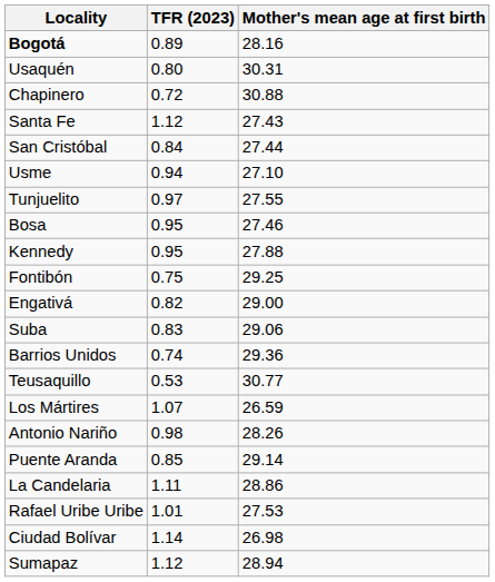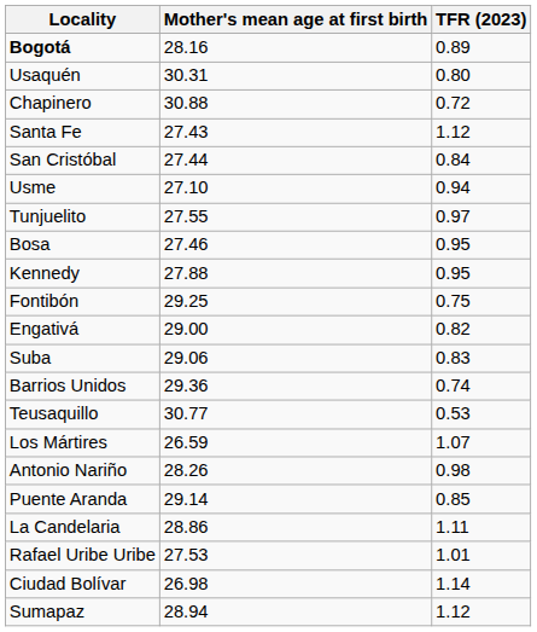 <table class="wikitable">
 <tr>
 <th>Locality</th>
+<th>Mother's mean age at first birth</th>
 <th>TFR (2023)</th>
-<th>Mother's mean age at first birth</th>
 </tr>
 <tr>
 <td><strong>Bogotá</strong></td>
+<td>28.16</td>
 <td>0.89</td>
-<td>28.16</td>
 </tr>
 <tr>
 <td>Usaquén</td>
+<td>30.31</td>
 <td>0.80</td>
-<td>30.31</td>
 </tr>
 <tr>
 <td>Chapinero</td>
+<td>30.88</td>
 <td>0.72</td>
-<td>30.88</td>
 </tr>
 <tr>
 <td>Santa Fe</td>
+<td>27.43</td>
 <td>1.12</td>
-<td>27.43</td>
 </tr>
 <tr>
 <td>San Cristóbal</td>
+<td>27.44</td>
 <td>0.84</td>
-<td>27.44</td>
 </tr>
 <tr>
 <td>Usme</td>
+<td>27.10</td>
 <td>0.94</td>
-<td>27.10</td>
 </tr>
 <tr>
 <td>Tunjuelito</td>
+<td>27.55</td>
 <td>0.97</td>
-<td>27.55</td>
 </tr>
 <tr>
 <td>Bosa</td>
+<td>27.46</td>
 <td>0.95</td>
-<td>27.46</td>
 </tr>
 <tr>
 <td>Kennedy</td>
+<td>27.88</td>
 <td>0.95</td>
-<td>27.88</td>
 </tr>
 <tr>
 <td>Fontibón</td>
+<td>29.25</td>
 <td>0.75</td>
-<td>29.25</td>
 </tr>
 <tr>
 <td>Engativá</td>
+<td>29.00</td>
 <td>0.82</td>
-<td>29.00</td>
 </tr>
 <tr>
 <td>Suba</td>
+<td>29.06</td>
 <td>0.83</td>
-<td>29.06</td>
 </tr>
 <tr>
 <td>Barrios Unidos</td>
+<td>29.36</td>
 <td>0.74</td>
-<td>29.36</td>
 </tr>
 <tr>
 <td>Teusaquillo</td>
+<td>30.77</td>
 <td>0.53</td>
-<td>30.77</td>
 </tr>
 <tr>
 <td>Los Mártires</td>
+<td>26.59</td>
 <td>1.07</td>
-<td>26.59</td>
 </tr>
 <tr>
 <td>Antonio Nariño</td>
+<td>28.26</td>
 <td>0.98</td>
-<td>28.26</td>
 </tr>
 <tr>
 <td>Puente Aranda</td>
+<td>29.14</td>
 <td>0.85</td>
-<td>29.14</td>
 </tr>
 <tr>
 <td>La Candelaria</td>
+<td>28.86</td>
 <td>1.11</td>
-<td>28.86</td>
 </tr>
 <tr>
 <td>Rafael Uribe Uribe</td>
+<td>27.53</td>
 <td>1.01</td>
-<td>27.53</td>
 </tr>
 <tr>
 <td>Ciudad Bolívar</td>
+<td>26.98</td>
 <td>1.14</td>
-<td>26.98</td>
 </tr>
 <tr>
 <td>Sumapaz</td>
+<td>28.94</td>
 <td>1.12</td>
-<td>28.94</td>
 </tr>
 </table>
